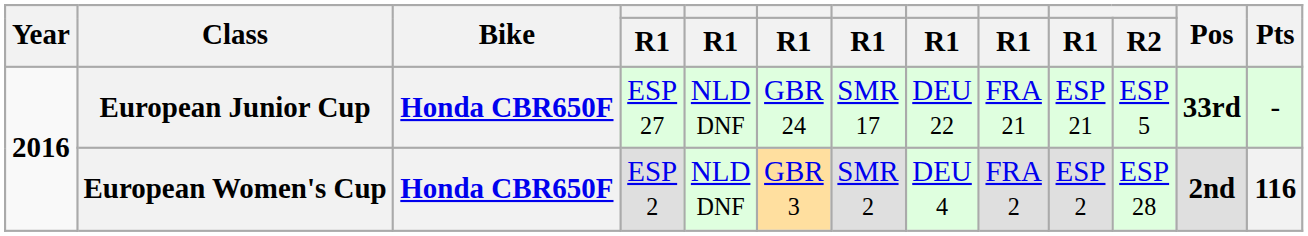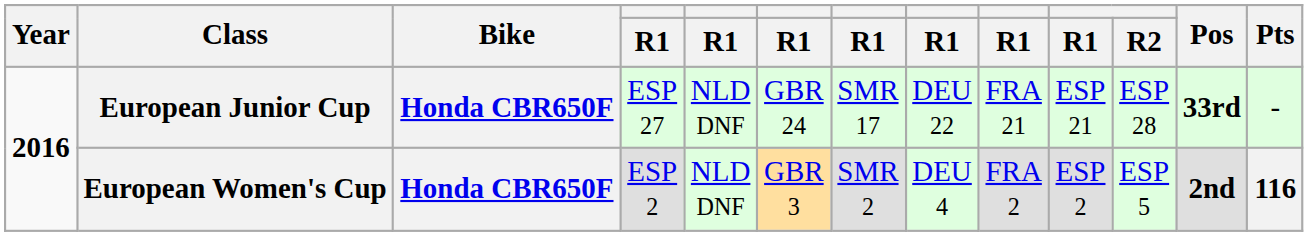 <table class="wikitable" style="text-align:center; font-size:85%">
 <tr>
 <th valign="middle" rowspan=2>Year</th>
 <th valign="middle" rowspan=2>Class</th>
 <th valign="middle" rowspan=2>Bike</th>
 <th colspan=1></th>
 <th colspan=1></th>
 <th colspan=1></th>
 <th colspan=1></th>
 <th colspan=1></th>
 <th colspan=1></th>
 <th colspan=2></th>
 <th rowspan=2>Pos</th>
 <th rowspan=2>Pts</th>
 </tr>
 <tr>
 <th>R1</th>
 <th>R1</th>
 <th>R1</th>
 <th>R1</th>
 <th>R1</th>
 <th>R1</th>
 <th>R1</th>
 <th>R2</th>
 </tr>
 <tr>
 <td rowspan=2><strong>2016</strong></td>
 <th>European Junior Cup</th>
 <th><a href='#'>Honda CBR650F</a></th>
 <td style="background:#dfffdf;"><a href='#'>ESP</a><br><small>27</small></td>
 <td style="background:#dfffdf;"><a href='#'>NLD</a><br><small>DNF</small></td>
 <td style="background:#dfffdf;"><a href='#'>GBR</a><br><small>24</small></td>
 <td style="background:#dfffdf;"><a href='#'>SMR</a><br><small>17</small></td>
 <td style="background:#dfffdf;"><a href='#'>DEU</a><br><small>22</small></td>
 <td style="background:#dfffdf;"><a href='#'>FRA</a><br><small>21</small></td>
 <td style="background:#dfffdf;"><a href='#'>ESP</a><br><small>21</small></td>
-<td style="background:#dfffdf;"><a href='#'>ESP</a><br><small>5</small></td>
+<td style="background:#dfffdf;"><a href='#'>ESP</a><br><small>28</small></td>
 <td style="background:#dfffdf;"><strong>33rd</strong></td>
 <td style="background:#dfffdf;"><em>-</em></td>
 </tr>
 <tr>
 <th>European Women's Cup</th>
 <th><a href='#'>Honda CBR650F</a></th>
 <td style="background:#dfdfdf;"><a href='#'>ESP</a><br><small>2</small></td>
 <td style="background:#dfffdf;"><a href='#'>NLD</a><br><small>DNF</small></td>
 <td style="background:#ffdf9f;"><a href='#'>GBR</a><br><small>3</small></td>
 <td style="background:#dfdfdf;"><a href='#'>SMR</a><br><small>2</small></td>
 <td style="background:#dfffdf;"><a href='#'>DEU</a><br><small>4</small></td>
 <td style="background:#dfdfdf;"><a href='#'>FRA</a><br><small>2</small></td>
 <td style="background:#dfdfdf;"><a href='#'>ESP</a><br><small>2</small></td>
-<td style="background:#dfffdf;"><a href='#'>ESP</a><br><small>28</small></td>
+<td style="background:#dfffdf;"><a href='#'>ESP</a><br><small>5</small></td>
 <td style="background:#dfdfdf;"><strong>2nd</strong></td>
 <th>116</th>
 </tr>
 </table>
